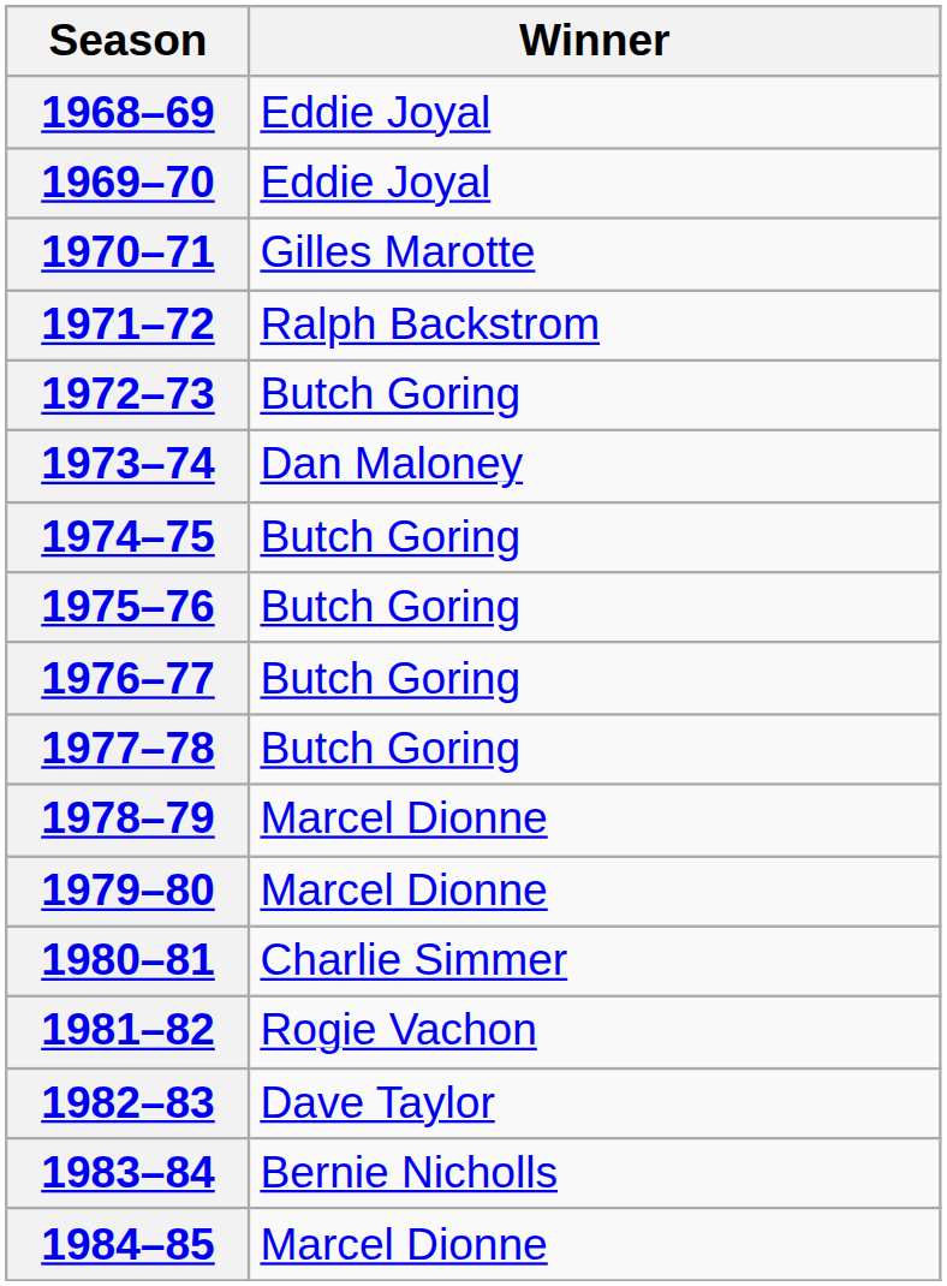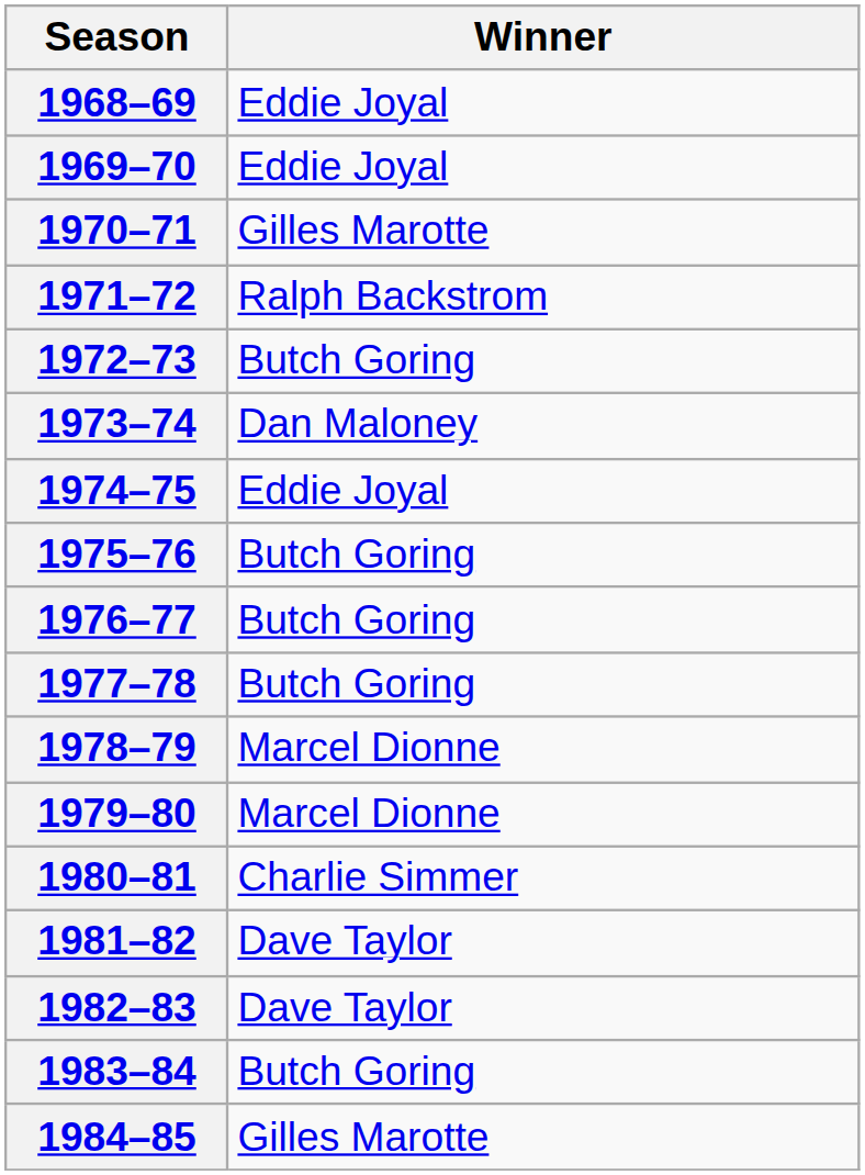 <table class="wikitable">
 <tr>
 <th scope="col" style="width:5em">Season</th>
 <th scope="col" style="width:15em">Winner</th>
 </tr>
 <tr>
 <th scope="row"><a href='#'>1968–69</a></th>
 <td><a href='#'>Eddie Joyal</a></td>
 </tr>
 <tr>
 <th scope="row"><a href='#'>1969–70</a></th>
 <td><a href='#'>Eddie Joyal</a></td>
 </tr>
 <tr>
 <th scope="row"><a href='#'>1970–71</a></th>
 <td><a href='#'>Gilles Marotte</a></td>
 </tr>
 <tr>
 <th scope="row"><a href='#'>1971–72</a></th>
 <td><a href='#'>Ralph Backstrom</a></td>
 </tr>
 <tr>
 <th scope="row"><a href='#'>1972–73</a></th>
 <td><a href='#'>Butch Goring</a></td>
 </tr>
 <tr>
 <th scope="row"><a href='#'>1973–74</a></th>
 <td><a href='#'>Dan Maloney</a></td>
 </tr>
 <tr>
 <th scope="row"><a href='#'>1974–75</a></th>
-<td><a href='#'>Butch Goring</a></td>
+<td><a href='#'>Eddie Joyal</a></td>
 </tr>
 <tr>
 <th scope="row"><a href='#'>1975–76</a></th>
 <td><a href='#'>Butch Goring</a></td>
 </tr>
 <tr>
 <th scope="row"><a href='#'>1976–77</a></th>
 <td><a href='#'>Butch Goring</a></td>
 </tr>
 <tr>
 <th scope="row"><a href='#'>1977–78</a></th>
 <td><a href='#'>Butch Goring</a></td>
 </tr>
 <tr>
 <th scope="row"><a href='#'>1978–79</a></th>
 <td><a href='#'>Marcel Dionne</a></td>
 </tr>
 <tr>
 <th scope="row"><a href='#'>1979–80</a></th>
 <td><a href='#'>Marcel Dionne</a></td>
 </tr>
 <tr>
 <th scope="row"><a href='#'>1980–81</a></th>
 <td><a href='#'>Charlie Simmer</a></td>
 </tr>
 <tr>
 <th scope="row"><a href='#'>1981–82</a></th>
-<td><a href='#'>Rogie Vachon</a></td>
+<td><a href='#'>Dave Taylor</a></td>
 </tr>
 <tr>
 <th scope="row"><a href='#'>1982–83</a></th>
 <td><a href='#'>Dave Taylor</a></td>
 </tr>
 <tr>
 <th scope="row"><a href='#'>1983–84</a></th>
-<td><a href='#'>Bernie Nicholls</a></td>
+<td><a href='#'>Butch Goring</a></td>
 </tr>
 <tr>
 <th scope="row"><a href='#'>1984–85</a></th>
-<td><a href='#'>Marcel Dionne</a></td>
+<td><a href='#'>Gilles Marotte</a></td>
 </tr>
 </table>
